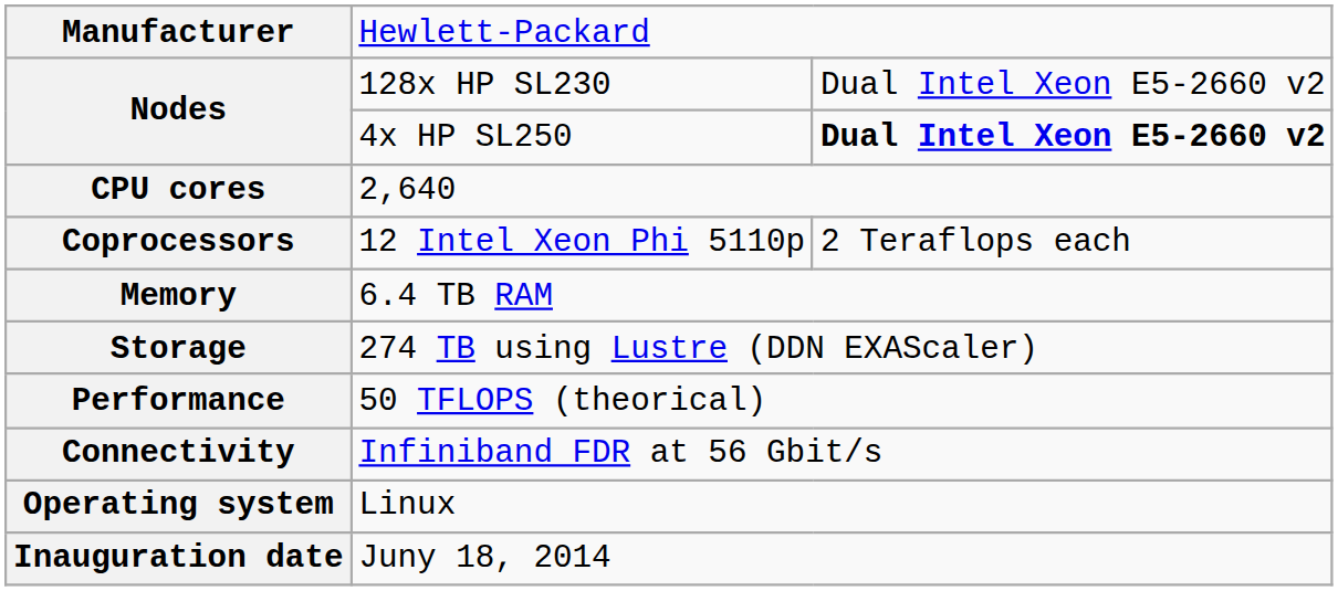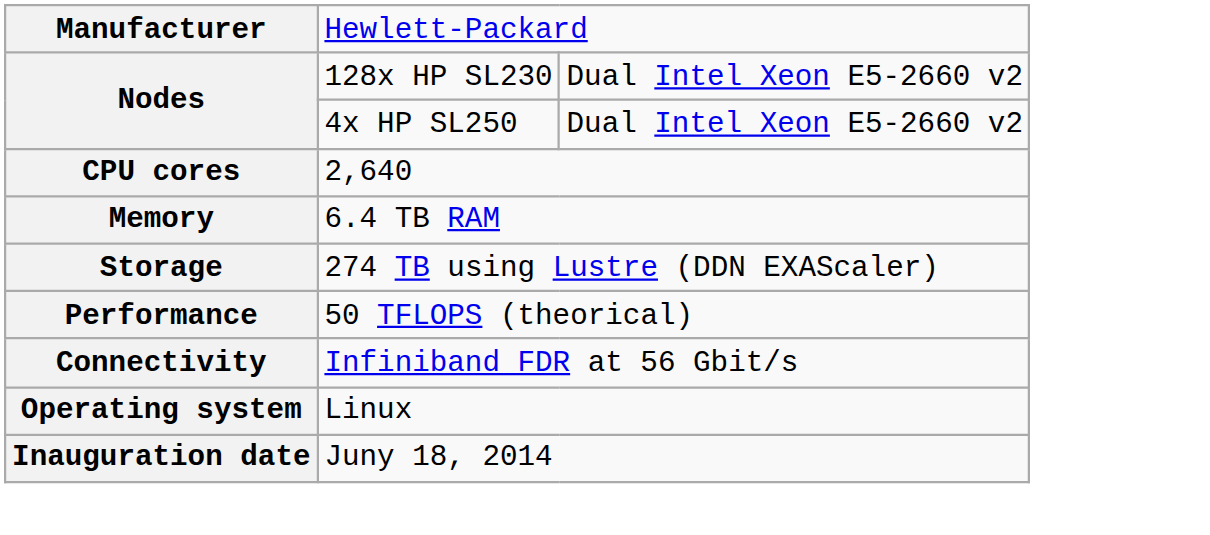 <table class="wikitable">
 <tr>
 <th>Manufacturer</th>
 <td colspan="2"><a href='#'>Hewlett-Packard</a></td>
 </tr>
 <tr>
 <th rowspan="2">Nodes</th>
 <td>128x HP SL230</td>
 <td>Dual <a href='#'>Intel Xeon</a> E5-2660 v2</td>
 </tr>
 <tr>
 <td>4x HP SL250</td>
-<td><strong>Dual <a href='#'>Intel Xeon</a> E5-2660 v2</strong></td>
+<td>Dual <a href='#'>Intel Xeon</a> E5-2660 v2</td>
 </tr>
 <tr>
 <th>CPU cores</th>
 <td colspan="2">2,640</td>
-</tr>
-<tr>
-<th>Coprocessors</th>
-<td>12 <a href='#'>Intel Xeon Phi</a> 5110p</td>
-<td>2 Teraflops each</td>
 </tr>
 <tr>
 <th>Memory</th>
 <td colspan="2">6.4 TB <a href='#'>RAM</a></td>
 </tr>
 <tr>
 <th>Storage</th>
 <td colspan="2">274 <a href='#'>TB</a> using <a href='#'>Lustre</a> (DDN EXAScaler)</td>
 </tr>
 <tr>
 <th>Performance</th>
 <td colspan="2">50 <a href='#'>TFLOPS</a> (theorical)</td>
 </tr>
 <tr>
 <th>Connectivity</th>
 <td colspan="2"><a href='#'>Infiniband FDR</a> at 56 Gbit/s</td>
 </tr>
 <tr>
 <th>Operating system</th>
 <td colspan="2">Linux</td>
 </tr>
 <tr>
 <th>Inauguration date</th>
 <td colspan="2">Juny 18, 2014</td>
 </tr>
 </table>
